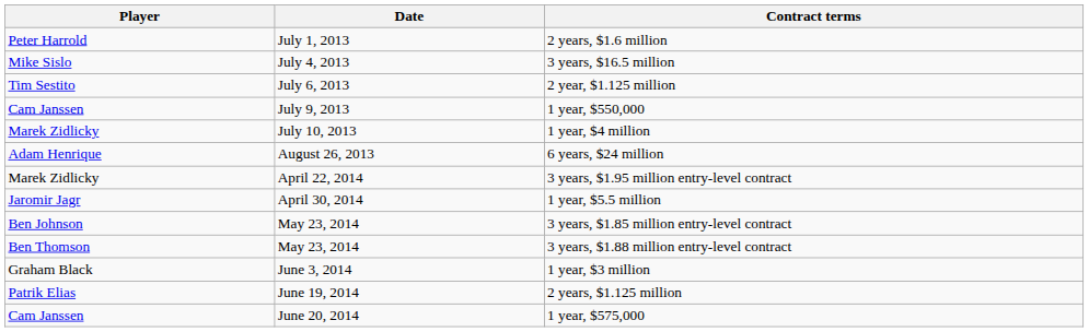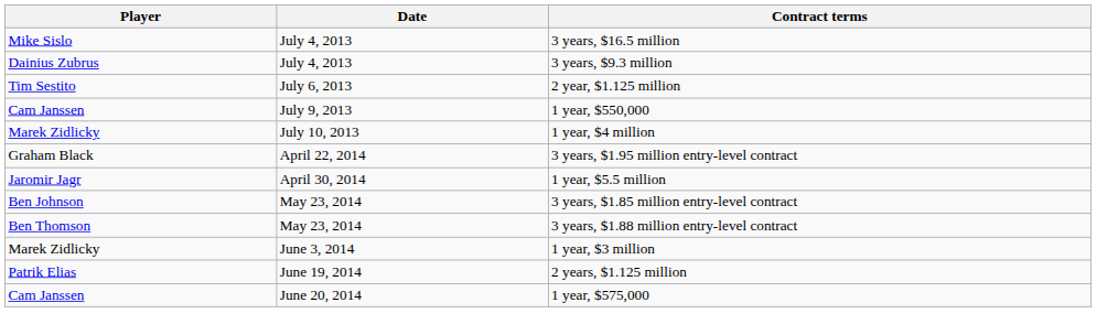 <table class="wikitable" style="width:75%;">
 <tr style="text-align:center; background:#ddd;">
 <th style="width:25%;">Player</th>
 <th style="width:25%;">Date</th>
 <th style="width:50%;">Contract terms</th>
 </tr>
 <tr>
-<td><a href='#'>Peter Harrold</a></td>
-<td>July 1, 2013</td>
-<td>2 years, $1.6 million</td>
-</tr>
-<tr>
 <td><a href='#'>Mike Sislo</a></td>
 <td>July 4, 2013</td>
 <td>3 years, $16.5 million</td>
+</tr>
+<tr>
+<td><a href='#'>Dainius Zubrus</a></td>
+<td>July 4, 2013</td>
+<td>3 years, $9.3 million</td>
 </tr>
 <tr>
 <td><a href='#'>Tim Sestito</a></td>
 <td>July 6, 2013</td>
 <td>2 year, $1.125 million</td>
 </tr>
 <tr>
 <td><a href='#'>Cam Janssen</a></td>
 <td>July 9, 2013</td>
 <td>1 year, $550,000</td>
 </tr>
 <tr>
 <td><a href='#'>Marek Zidlicky</a></td>
 <td>July 10, 2013</td>
 <td>1 year, $4 million</td>
 </tr>
 <tr>
-<td><a href='#'>Adam Henrique</a></td>
-<td>August 26, 2013</td>
-<td>6 years, $24 million</td>
-</tr>
-<tr>
-<td>Marek Zidlicky</td>
+<td>Graham Black</td>
 <td>April 22, 2014</td>
 <td>3 years, $1.95 million entry-level contract</td>
 </tr>
 <tr>
 <td><a href='#'>Jaromir Jagr</a></td>
 <td>April 30, 2014</td>
 <td>1 year, $5.5 million</td>
 </tr>
 <tr>
 <td><a href='#'>Ben Johnson</a></td>
 <td>May 23, 2014</td>
 <td>3 years, $1.85 million entry-level contract</td>
 </tr>
 <tr>
 <td><a href='#'>Ben Thomson</a></td>
 <td>May 23, 2014</td>
 <td>3 years, $1.88 million entry-level contract</td>
 </tr>
 <tr>
-<td>Graham Black</td>
+<td>Marek Zidlicky</td>
 <td>June 3, 2014</td>
 <td>1 year, $3 million</td>
 </tr>
 <tr>
 <td><a href='#'>Patrik Elias</a></td>
 <td>June 19, 2014</td>
 <td>2 years, $1.125 million</td>
 </tr>
 <tr>
 <td><a href='#'>Cam Janssen</a></td>
 <td>June 20, 2014</td>
 <td>1 year, $575,000</td>
 </tr>
 </table>
